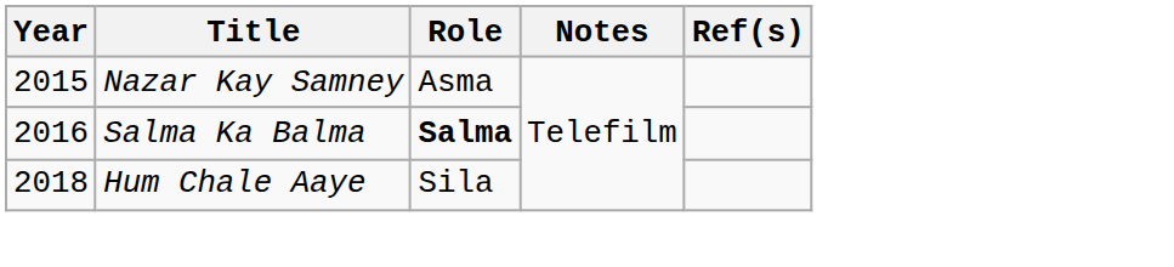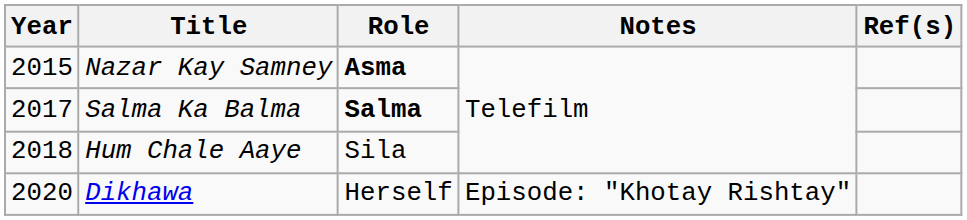 <table class="wikitable">
 <tr>
 <th>Year</th>
 <th>Title</th>
 <th>Role</th>
 <th>Notes</th>
 <th>Ref(s)</th>
 </tr>
 <tr>
 <td>2015</td>
 <td><em>Nazar Kay Samney</em></td>
-<td>Asma</td>
+<td><strong>Asma</strong></td>
 <td rowspan="3">Telefilm</td>
 <td></td>
 </tr>
 <tr>
-<td>2016</td>
+<td>2017</td>
 <td><em>Salma Ka Balma</em></td>
 <td><strong>Salma</strong></td>
 <td></td>
 </tr>
 <tr>
 <td>2018</td>
 <td><em>Hum Chale Aaye</em></td>
 <td>Sila</td>
 <td></td>
 </tr>
+<tr>
+<td>2020</td>
+<td><em><a href='#'>Dikhawa</a></em></td>
+<td>Herself</td>
+<td>Episode: "Khotay Rishtay"</td>
+<td></td>
+</tr>
 </table>
